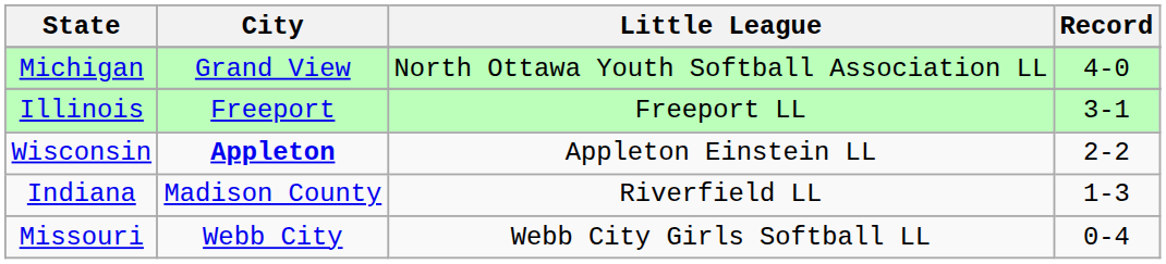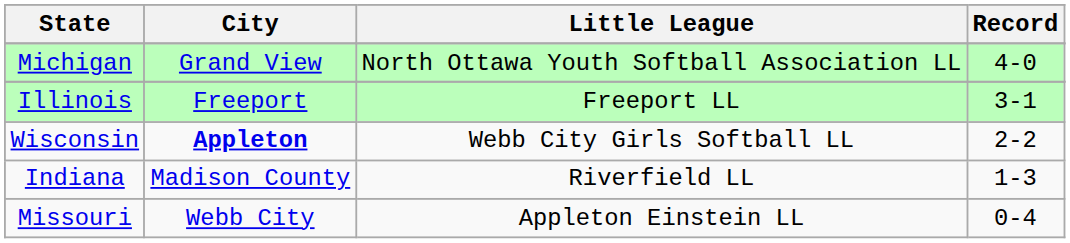 <table class="wikitable">
 <tr>
 <th>State</th>
 <th>City</th>
 <th>Little League</th>
 <th>Record</th>
 </tr>
 <tr>
 </tr>
 <tr bgcolor=#bbffbb>
 <td align=center> <a href='#'>Michigan</a></td>
 <td align=center><a href='#'>Grand View</a></td>
 <td align=center>North Ottawa Youth Softball Association LL</td>
 <td align=center>4-0</td>
 </tr>
 <tr>
 </tr>
 <tr bgcolor=#bbffbb>
 <td align=center> <a href='#'>Illinois</a></td>
 <td align=center><a href='#'>Freeport</a></td>
 <td align=center>Freeport LL</td>
 <td align=center>3-1</td>
 </tr>
 <tr>
 <td align=center> <a href='#'>Wisconsin</a></td>
 <td align=center><strong><a href='#'>Appleton</a></strong></td>
-<td align=center>Appleton Einstein LL</td>
+<td align=center>Webb City Girls Softball LL</td>
 <td align=center>2-2</td>
 </tr>
 <tr>
 <td align=center> <a href='#'>Indiana</a></td>
 <td align=center><a href='#'>Madison County</a></td>
 <td align=center>Riverfield LL</td>
 <td align=center>1-3</td>
 </tr>
 <tr>
 <td align=center> <a href='#'>Missouri</a></td>
 <td align=center><a href='#'>Webb City</a></td>
-<td align=center>Webb City Girls Softball LL</td>
+<td align=center>Appleton Einstein LL</td>
 <td align=center>0-4</td>
 </tr>
 </table>
